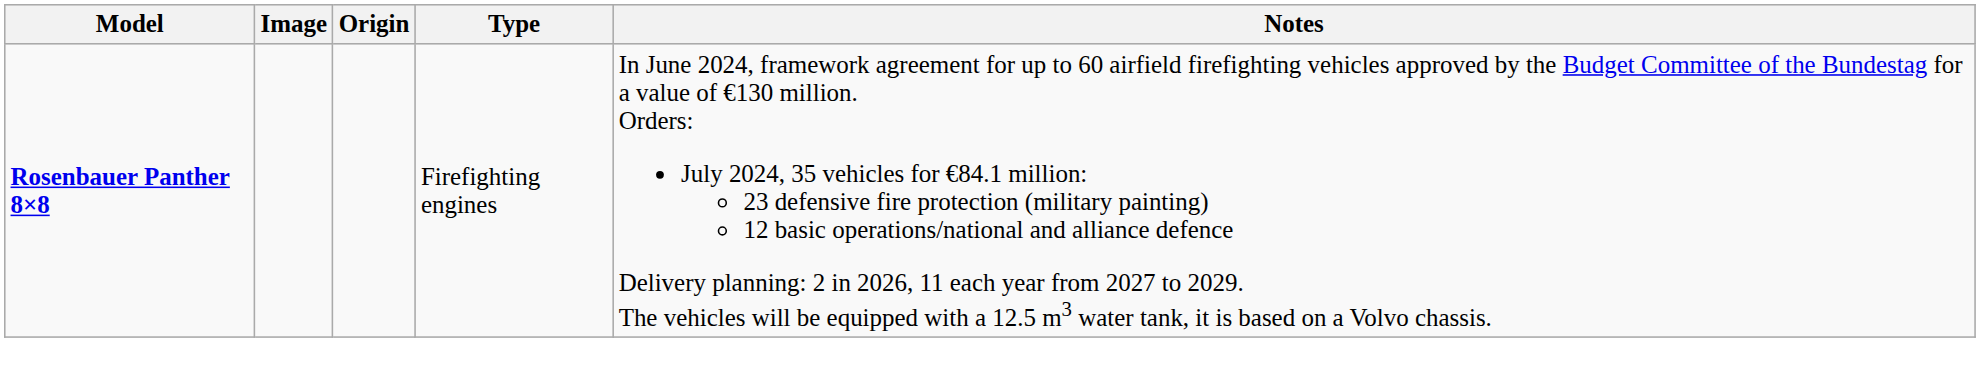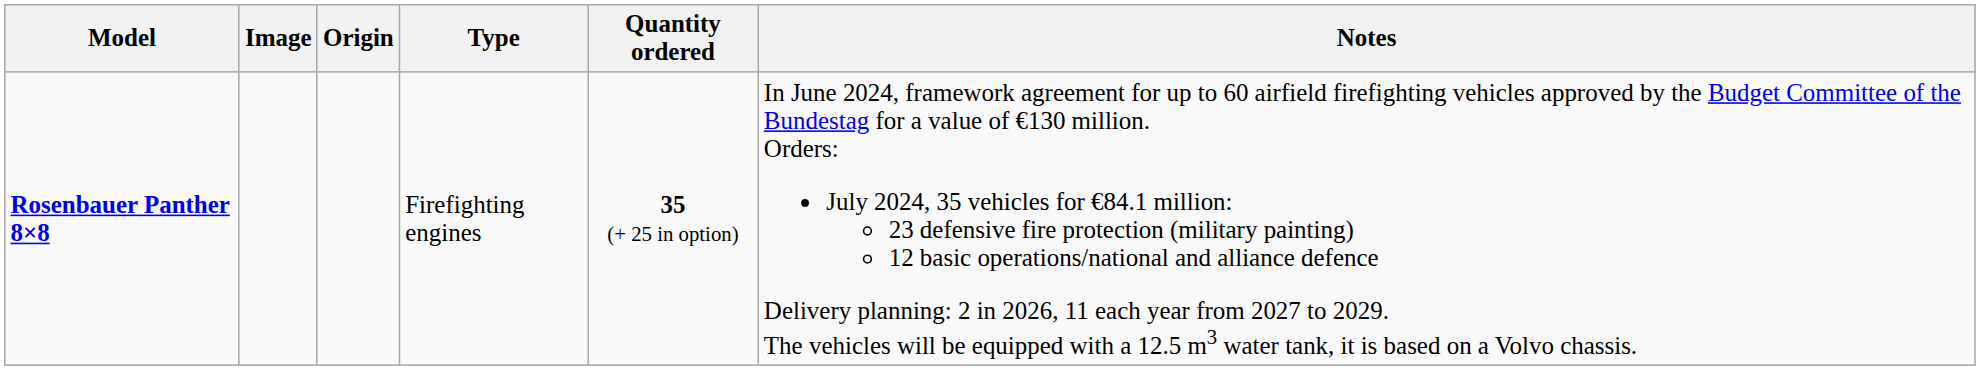 <table class="wikitable" style="width:100%;">
 <tr>
 <th>Model</th>
 <th>Image</th>
 <th>Origin</th>
 <th>Type</th>
+<th>Quantity ordered</th>
 <th>Notes</th>
 </tr>
 <tr>
 <td><strong><a href='#'>Rosenbauer Panther 8×8</a></strong></td>
 <td></td>
 <td><small></small><br><small></small></td>
 <td>Firefighting engines</td>
+<td style="text-align: center;"><strong>35</strong><br><small>(+ 25 in option)</small></td>
 <td>In June 2024, framework agreement for up to 60 airfield firefighting vehicles approved by the <a href='#'>Budget Committee of the Bundestag</a> for a value of €130 million.<br>Orders:<ul><li>July 2024, 35 vehicles for €84.1 million:<ul><li>23 defensive fire protection (military painting)</li><li>12 basic operations/national and alliance defence</li></ul></li></ul>Delivery planning: 2 in 2026, 11 each year from 2027 to 2029.<br>The vehicles will be equipped with a 12.5 m<sup>3</sup> water tank, it is based on a Volvo chassis.</td>
 </tr>
 </table>
